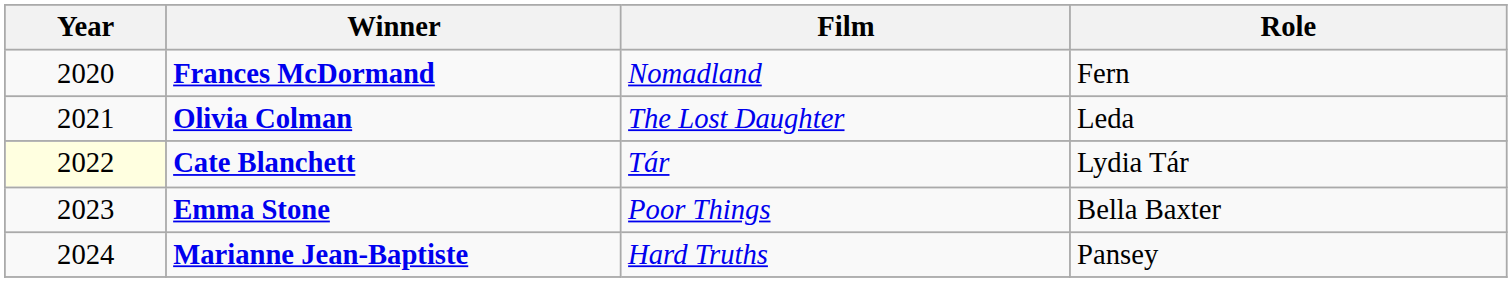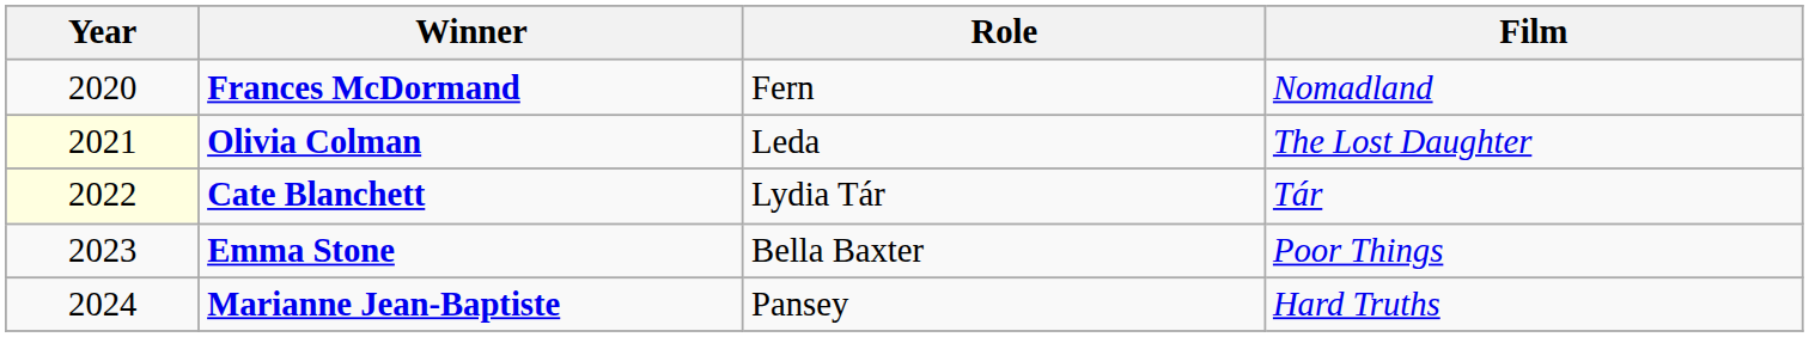 <table class="wikitable" width="95%" cellpadding="5">
 <tr>
 <th width="100"><strong>Year</strong></th>
 <th width="300"><strong>Winner</strong></th>
+<th width="300"><strong>Role</strong></th>
 <th width="300"><strong>Film</strong></th>
-<th width="300"><strong>Role</strong></th>
 </tr>
 <tr>
 <td style="text-align:center;">2020</td>
 <td><strong><a href='#'>Frances McDormand</a></strong></td>
+<td>Fern</td>
 <td><em><a href='#'>Nomadland</a></em></td>
-<td>Fern</td>
 </tr>
 <tr>
-<td style="text-align:center;">2021</td>
+<td style="background: lightyellow; text-align:center;">2021</td>
 <td><strong><a href='#'>Olivia Colman</a></strong></td>
+<td>Leda</td>
 <td><em><a href='#'>The Lost Daughter</a></em></td>
-<td>Leda</td>
 </tr>
 <tr>
 <td style="background: lightyellow; text-align:center;">2022</td>
 <td><strong><a href='#'>Cate Blanchett</a></strong></td>
+<td>Lydia Tár</td>
 <td><em><a href='#'>Tár</a></em></td>
-<td>Lydia Tár</td>
 </tr>
 <tr>
 <td style="text-align:center;">2023</td>
 <td><strong><a href='#'>Emma Stone</a></strong></td>
+<td>Bella Baxter</td>
 <td><em><a href='#'>Poor Things</a></em></td>
-<td>Bella Baxter</td>
 </tr>
 <tr>
 <td style="text-align:center;">2024</td>
 <td><strong><a href='#'>Marianne Jean-Baptiste</a></strong></td>
+<td>Pansey</td>
 <td><em><a href='#'>Hard Truths</a></em></td>
-<td>Pansey</td>
 </tr>
 </table>
